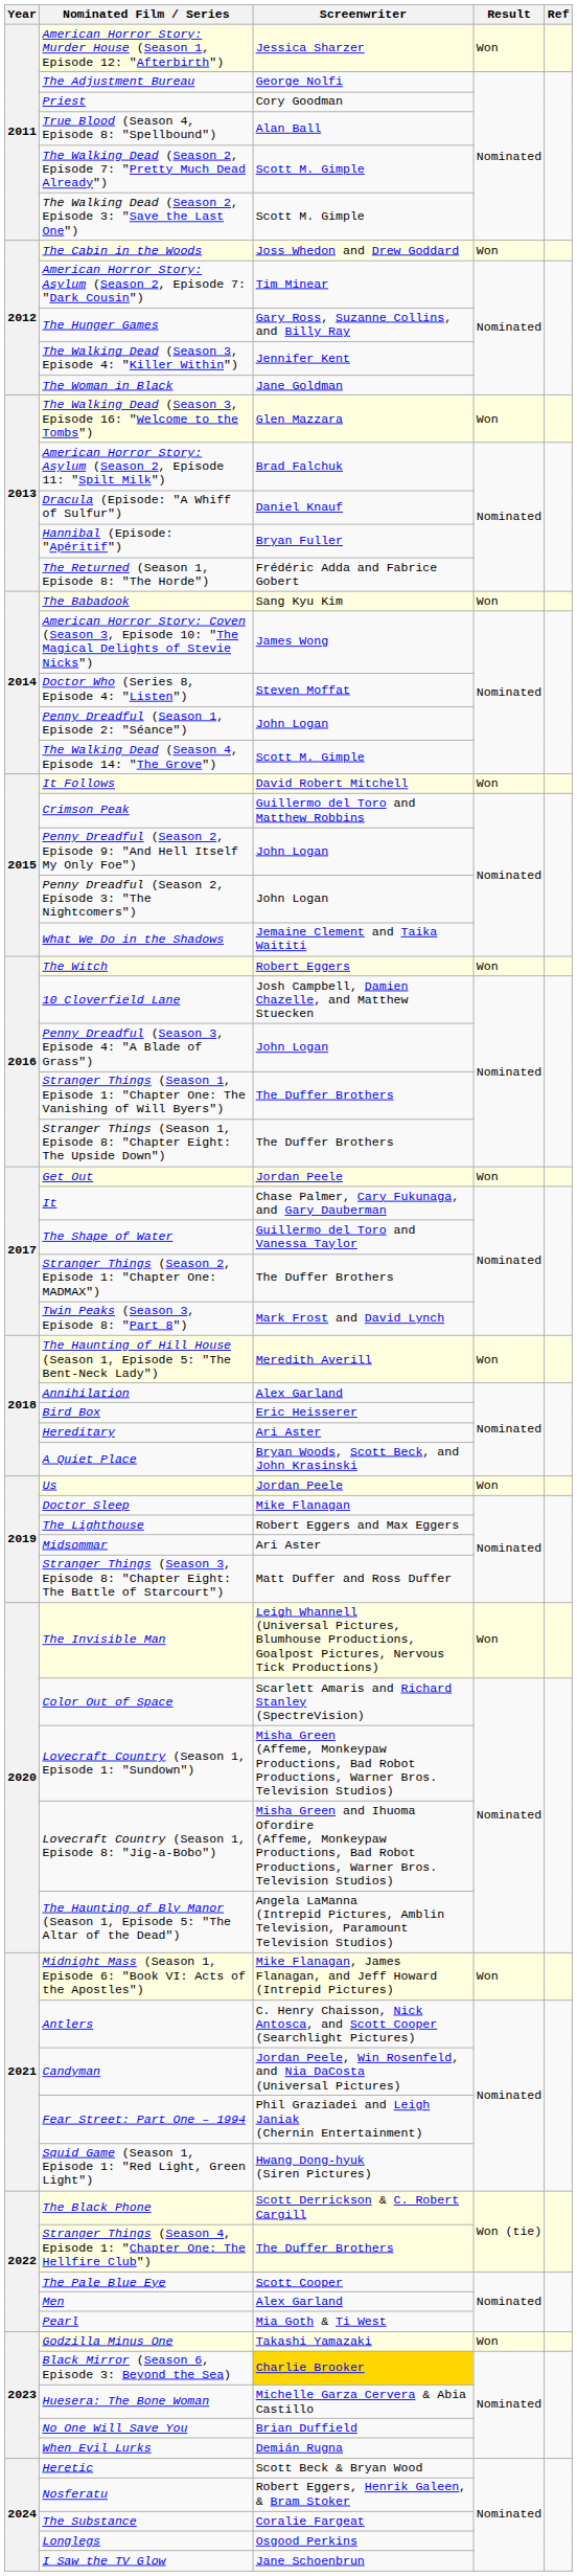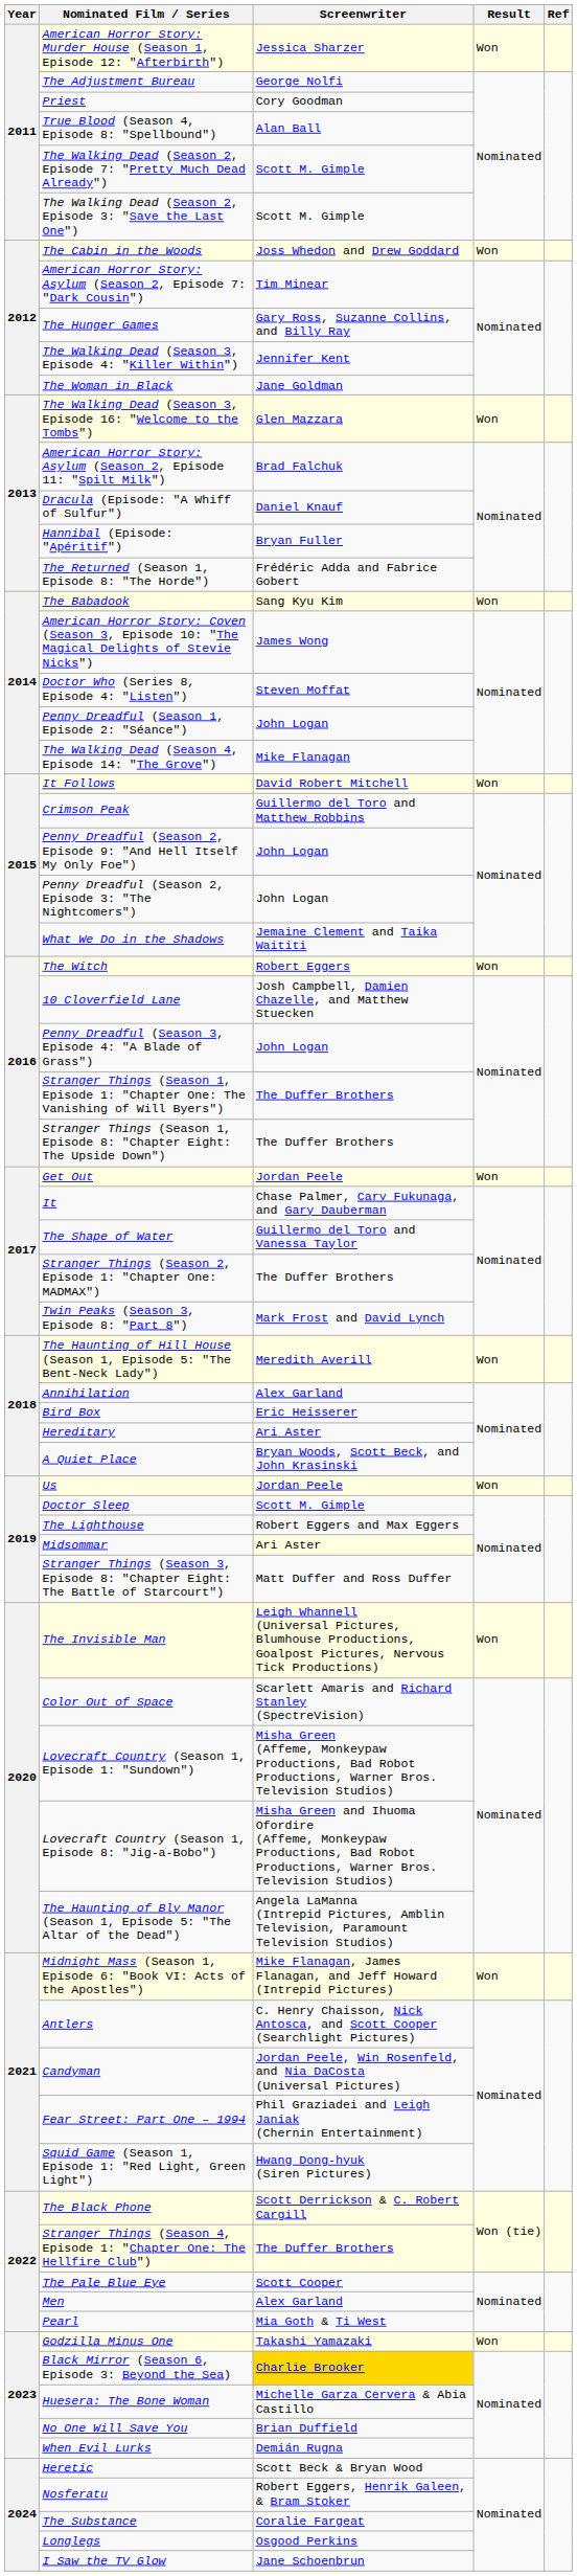 <table class="wikitable sortable">
 <tr>
 <th>Year</th>
 <th>Nominated Film / Series</th>
 <th>Screenwriter</th>
 <th>Result</th>
 <th>Ref</th>
 </tr>
 <tr style="background: lightyellow">
 <th rowspan="6">2011</th>
 <td><em><a href='#'>American Horror Story: Murder House</a></em> (<a href='#'>Season 1</a>, Episode 12: "<a href='#'>Afterbirth</a>")</td>
 <td><a href='#'>Jessica Sharzer</a></td>
 <td>Won</td>
 <td></td>
 </tr>
 <tr>
 <td><em><a href='#'>The Adjustment Bureau</a></em></td>
 <td><a href='#'>George Nolfi</a></td>
 <td rowspan="5">Nominated</td>
 <td rowspan="5"></td>
 </tr>
 <tr>
 <td><em><a href='#'>Priest</a></em></td>
 <td>Cory Goodman</td>
 </tr>
 <tr>
 <td><em><a href='#'>True Blood</a></em> (Season 4, Episode 8: "Spellbound")</td>
 <td><a href='#'>Alan Ball</a></td>
 </tr>
 <tr>
 <td><em><a href='#'>The Walking Dead</a></em> (<a href='#'>Season 2</a>, Episode 7: "<a href='#'>Pretty Much Dead Already</a>")</td>
 <td><a href='#'>Scott M. Gimple</a></td>
 </tr>
 <tr>
 <td><em>The Walking Dead</em> (<a href='#'>Season 2</a>, Episode 3: "<a href='#'>Save the Last One</a>")</td>
 <td>Scott M. Gimple</td>
 </tr>
 <tr style="background: lightyellow">
 <th rowspan="5">2012</th>
 <td><em><a href='#'>The Cabin in the Woods</a></em></td>
 <td><a href='#'>Joss Whedon</a> and <a href='#'>Drew Goddard</a></td>
 <td>Won</td>
 <td></td>
 </tr>
 <tr>
 <td><em><a href='#'>American Horror Story: Asylum</a></em> (<a href='#'>Season 2</a>, Episode 7: "<a href='#'>Dark Cousin</a>")</td>
 <td><a href='#'>Tim Minear</a></td>
 <td rowspan="4">Nominated</td>
 <td rowspan="4"></td>
 </tr>
 <tr>
 <td><em><a href='#'>The Hunger Games</a></em></td>
 <td><a href='#'>Gary Ross</a>, <a href='#'>Suzanne Collins</a>, and <a href='#'>Billy Ray</a></td>
 </tr>
 <tr>
 <td><em><a href='#'>The Walking Dead</a></em> (<a href='#'>Season 3</a>, Episode 4: "<a href='#'>Killer Within</a>")</td>
 <td><a href='#'>Jennifer Kent</a></td>
 </tr>
 <tr>
 <td><em><a href='#'>The Woman in Black</a></em></td>
 <td><a href='#'>Jane Goldman</a></td>
 </tr>
 <tr style="background: lightyellow">
 <th rowspan="5">2013</th>
 <td><em><a href='#'>The Walking Dead</a></em> (<a href='#'>Season 3</a>, Episode 16: "<a href='#'>Welcome to the Tombs</a>")</td>
 <td><a href='#'>Glen Mazzara</a></td>
 <td>Won</td>
 <td></td>
 </tr>
 <tr>
 <td><em><a href='#'>American Horror Story: Asylum</a></em> (<a href='#'>Season 2</a>, Episode 11: "<a href='#'>Spilt Milk</a>")</td>
 <td><a href='#'>Brad Falchuk</a></td>
 <td rowspan="4">Nominated</td>
 <td rowspan="4"></td>
 </tr>
 <tr>
 <td><em><a href='#'>Dracula</a></em> (Episode: "A Whiff of Sulfur")</td>
 <td><a href='#'>Daniel Knauf</a></td>
 </tr>
 <tr>
 <td><em><a href='#'>Hannibal</a></em> (Episode: "<a href='#'>Apéritif</a>")</td>
 <td><a href='#'>Bryan Fuller</a></td>
 </tr>
 <tr>
 <td><em><a href='#'>The Returned</a></em> (Season 1, Episode 8: "The Horde")</td>
 <td>Frédéric Adda and Fabrice Gobert</td>
 </tr>
 <tr style="background: lightyellow">
 <th rowspan="5">2014</th>
 <td><em><a href='#'>The Babadook</a></em></td>
 <td>Sang Kyu Kim</td>
 <td>Won</td>
 <td></td>
 </tr>
 <tr>
 <td><em><a href='#'>American Horror Story: Coven</a></em> (<a href='#'>Season 3</a>, Episode 10: "<a href='#'>The Magical Delights of Stevie Nicks</a>")</td>
 <td><a href='#'>James Wong</a></td>
 <td rowspan="4">Nominated</td>
 <td rowspan="4"></td>
 </tr>
 <tr>
 <td><em><a href='#'>Doctor Who</a></em> (Series 8, Episode 4: "<a href='#'>Listen</a>")</td>
 <td><a href='#'>Steven Moffat</a></td>
 </tr>
 <tr>
 <td><em><a href='#'>Penny Dreadful</a></em> (<a href='#'>Season 1</a>, Episode 2: "Séance")</td>
 <td><a href='#'>John Logan</a></td>
 </tr>
 <tr>
 <td><em><a href='#'>The Walking Dead</a></em> (<a href='#'>Season 4</a>, Episode 14: "<a href='#'>The Grove</a>")</td>
-<td><a href='#'>Scott M. Gimple</a></td>
+<td><a href='#'>Mike Flanagan</a></td>
 </tr>
 <tr style="background: lightyellow">
 <th rowspan="5">2015</th>
 <td><em><a href='#'>It Follows</a></em></td>
 <td><a href='#'>David Robert Mitchell</a></td>
 <td>Won</td>
 <td></td>
 </tr>
 <tr>
 <td><em><a href='#'>Crimson Peak</a></em></td>
 <td><a href='#'>Guillermo del Toro</a> and <a href='#'>Matthew Robbins</a></td>
 <td rowspan="4">Nominated</td>
 <td rowspan="4"></td>
 </tr>
 <tr>
 <td><em><a href='#'>Penny Dreadful</a></em> (<a href='#'>Season 2</a>, Episode 9: "And Hell Itself My Only Foe")</td>
 <td><a href='#'>John Logan</a></td>
 </tr>
 <tr>
 <td><em>Penny Dreadful</em> (Season 2, Episode 3: "The Nightcomers")</td>
 <td>John Logan</td>
 </tr>
 <tr>
 <td><em><a href='#'>What We Do in the Shadows</a></em></td>
 <td><a href='#'>Jemaine Clement</a> and <a href='#'>Taika Waititi</a></td>
 </tr>
 <tr style="background: lightyellow">
 <th rowspan="5">2016</th>
 <td><em><a href='#'>The Witch</a></em></td>
 <td><a href='#'>Robert Eggers</a></td>
 <td>Won</td>
 <td></td>
 </tr>
 <tr>
 <td><em><a href='#'>10 Cloverfield Lane</a></em></td>
 <td>Josh Campbell, <a href='#'>Damien Chazelle</a>, and Matthew Stuecken</td>
 <td rowspan="4">Nominated</td>
 <td rowspan="4"></td>
 </tr>
 <tr>
 <td><em><a href='#'>Penny Dreadful</a></em> (<a href='#'>Season 3</a>, Episode 4: "A Blade of Grass")</td>
 <td><a href='#'>John Logan</a></td>
 </tr>
 <tr>
 <td><em><a href='#'>Stranger Things</a></em> (<a href='#'>Season 1</a>, Episode 1: "Chapter One: The Vanishing of Will Byers")</td>
 <td><a href='#'>The Duffer Brothers</a></td>
 </tr>
 <tr>
 <td><em>Stranger Things</em> (Season 1, Episode 8: "Chapter Eight: The Upside Down")</td>
 <td>The Duffer Brothers</td>
 </tr>
 <tr style="background: lightyellow">
 <th rowspan="5">2017</th>
 <td><em><a href='#'>Get Out</a></em></td>
 <td><a href='#'>Jordan Peele</a></td>
 <td>Won</td>
 <td></td>
 </tr>
 <tr>
 <td><em><a href='#'>It</a></em></td>
 <td>Chase Palmer, <a href='#'>Cary Fukunaga</a>, and <a href='#'>Gary Dauberman</a></td>
 <td rowspan="4">Nominated</td>
 <td rowspan="4"></td>
 </tr>
 <tr>
 <td><em><a href='#'>The Shape of Water</a></em></td>
 <td><a href='#'>Guillermo del Toro</a> and <a href='#'>Vanessa Taylor</a></td>
 </tr>
 <tr>
 <td><em><a href='#'>Stranger Things</a></em> (<a href='#'>Season 2</a>, Episode 1: "Chapter One: MADMAX")</td>
 <td>The Duffer Brothers</td>
 </tr>
 <tr>
 <td><em><a href='#'>Twin Peaks</a></em> (<a href='#'>Season 3</a>, Episode 8: "<a href='#'>Part 8</a>")</td>
 <td><a href='#'>Mark Frost</a> and <a href='#'>David Lynch</a></td>
 </tr>
 <tr style="background: lightyellow">
 <th rowspan="5">2018</th>
 <td><em><a href='#'>The Haunting of Hill House</a></em> (Season 1, Episode 5: "The Bent-Neck Lady")</td>
 <td><a href='#'>Meredith Averill</a></td>
 <td>Won</td>
 <td></td>
 </tr>
 <tr>
 <td><em><a href='#'>Annihilation</a></em></td>
 <td><a href='#'>Alex Garland</a></td>
 <td rowspan="4">Nominated</td>
 <td rowspan="4"></td>
 </tr>
 <tr>
 <td><em><a href='#'>Bird Box</a></em></td>
 <td><a href='#'>Eric Heisserer</a></td>
 </tr>
 <tr>
 <td><em><a href='#'>Hereditary</a></em></td>
 <td><a href='#'>Ari Aster</a></td>
 </tr>
 <tr>
 <td><em><a href='#'>A Quiet Place</a></em></td>
 <td><a href='#'>Bryan Woods</a>, <a href='#'>Scott Beck</a>, and <a href='#'>John Krasinski</a></td>
 </tr>
 <tr style="background: lightyellow">
 <th rowspan="5">2019</th>
 <td><em><a href='#'>Us</a></em></td>
 <td><a href='#'>Jordan Peele</a></td>
 <td>Won</td>
 <td></td>
 </tr>
 <tr>
 <td><em><a href='#'>Doctor Sleep</a></em></td>
-<td><a href='#'>Mike Flanagan</a></td>
+<td><a href='#'>Scott M. Gimple</a></td>
 <td rowspan="4">Nominated</td>
 <td rowspan="4"></td>
 </tr>
 <tr>
 <td><em><a href='#'>The Lighthouse</a></em></td>
 <td>Robert Eggers and Max Eggers</td>
 </tr>
 <tr>
 <td><em><a href='#'>Midsommar</a></em></td>
-<td>Ari Aster</td>
+<td style="background: lightyellow;">Ari Aster</td>
 </tr>
 <tr>
 <td><em><a href='#'>Stranger Things</a></em> (<a href='#'>Season 3</a>, Episode 8: "Chapter Eight: The Battle of Starcourt")</td>
 <td>Matt Duffer and Ross Duffer</td>
 </tr>
 <tr style="background: lightyellow">
 <th rowspan="5">2020</th>
 <td><em><a href='#'>The Invisible Man</a></em></td>
 <td><a href='#'>Leigh Whannell</a><br>(Universal Pictures, Blumhouse Productions, Goalpost Pictures, Nervous Tick Productions)</td>
 <td>Won</td>
 <td></td>
 </tr>
 <tr>
 <td><em><a href='#'>Color Out of Space</a></em></td>
 <td>Scarlett Amaris and <a href='#'>Richard Stanley</a><br>(SpectreVision)</td>
 <td rowspan="4">Nominated</td>
 <td rowspan="4"></td>
 </tr>
 <tr>
 <td><em><a href='#'>Lovecraft Country</a></em> (Season 1, Episode 1: "Sundown")</td>
 <td><a href='#'>Misha Green</a><br>(Affeme, Monkeypaw Productions, Bad Robot Productions, Warner Bros. Television Studios)</td>
 </tr>
 <tr>
 <td><em>Lovecraft Country</em> (Season 1, Episode 8: "Jig-a-Bobo")</td>
 <td><a href='#'>Misha Green</a> and Ihuoma Ofordire<br>(Affeme, Monkeypaw Productions, Bad Robot Productions, Warner Bros. Television Studios)</td>
 </tr>
 <tr>
 <td><em><a href='#'>The Haunting of Bly Manor</a></em> (Season 1, Episode 5: "The Altar of the Dead")</td>
 <td>Angela LaManna<br>(Intrepid Pictures, Amblin Television, Paramount Television Studios)</td>
 </tr>
 <tr style="background: lightyellow">
 <th rowspan="5">2021</th>
 <td><em><a href='#'>Midnight Mass</a></em> (Season 1, Episode 6: "Book VI: Acts of the Apostles")</td>
 <td><a href='#'>Mike Flanagan</a>, James Flanagan, and Jeff Howard<br>(Intrepid Pictures)</td>
 <td>Won</td>
 <td></td>
 </tr>
 <tr>
 <td><em><a href='#'>Antlers</a></em></td>
 <td>C. Henry Chaisson, <a href='#'>Nick Antosca</a>, and <a href='#'>Scott Cooper</a><br>(Searchlight Pictures)</td>
 <td rowspan="4">Nominated</td>
 <td rowspan="4"></td>
 </tr>
 <tr>
 <td><em><a href='#'>Candyman</a></em></td>
 <td><a href='#'>Jordan Peele</a>, <a href='#'>Win Rosenfeld</a>, and <a href='#'>Nia DaCosta</a><br>(Universal Pictures)</td>
 </tr>
 <tr>
 <td><em><a href='#'>Fear Street: Part One – 1994</a></em></td>
 <td>Phil Graziadei and <a href='#'>Leigh Janiak</a><br>(Chernin Entertainment)</td>
 </tr>
 <tr>
 <td><em><a href='#'>Squid Game</a></em> (Season 1, Episode 1: "Red Light, Green Light")</td>
 <td><a href='#'>Hwang Dong-hyuk</a><br>(Siren Pictures)</td>
 </tr>
 <tr style="background: lightyellow">
 <th rowspan="5">2022</th>
 <td><em><a href='#'>The Black Phone</a></em></td>
 <td><a href='#'>Scott Derrickson</a> & <a href='#'>C. Robert Cargill</a></td>
 <td rowspan="2">Won (tie)</td>
 <td rowspan="2"></td>
 </tr>
 <tr style="background: lightyellow">
 <td><em><a href='#'>Stranger Things</a></em> (<a href='#'>Season 4</a>, Episode 1: "<a href='#'>Chapter One: The Hellfire Club</a>")</td>
 <td><a href='#'>The Duffer Brothers</a></td>
 </tr>
 <tr>
 <td><em><a href='#'>The Pale Blue Eye</a></em></td>
 <td><a href='#'>Scott Cooper</a></td>
 <td rowspan="3">Nominated</td>
 <td rowspan="3"></td>
 </tr>
 <tr>
 <td><em><a href='#'>Men</a></em></td>
 <td><a href='#'>Alex Garland</a></td>
 </tr>
 <tr>
 <td><a href='#'><em>Pearl</em></a></td>
 <td><a href='#'>Mia Goth</a> & <a href='#'>Ti West</a></td>
 </tr>
 <tr style="background: lightyellow">
 <th rowspan="5">2023</th>
 <td><em><a href='#'>Godzilla Minus One</a></em></td>
 <td><a href='#'>Takashi Yamazaki</a></td>
 <td>Won</td>
 <td></td>
 </tr>
 <tr>
 <td><em><a href='#'>Black Mirror</a></em> (<a href='#'>Season 6</a>, Episode 3: <a href='#'>Beyond the Sea</a>)</td>
 <td style="background: gold;"><a href='#'>Charlie Brooker</a></td>
 <td rowspan="4">Nominated</td>
 <td rowspan="4"></td>
 </tr>
 <tr>
 <td><em><a href='#'>Huesera: The Bone Woman</a></em></td>
 <td><a href='#'>Michelle Garza Cervera</a> & Abia Castillo</td>
 </tr>
 <tr>
 <td><em><a href='#'>No One Will Save You</a></em></td>
 <td><a href='#'>Brian Duffield</a></td>
 </tr>
 <tr>
 <td><em><a href='#'>When Evil Lurks</a></em></td>
 <td><a href='#'>Demián Rugna</a></td>
 </tr>
 <tr>
 <th rowspan="5">2024</th>
 <td><em><a href='#'>Heretic</a></em></td>
 <td>Scott Beck & Bryan Wood</td>
 <td rowspan="5">Nominated</td>
 <td rowspan="5"></td>
 </tr>
 <tr>
 <td><em><a href='#'>Nosferatu</a></em></td>
 <td>Robert Eggers, <a href='#'>Henrik Galeen</a>, & <a href='#'>Bram Stoker</a></td>
 </tr>
 <tr>
 <td><em><a href='#'>The Substance</a></em></td>
 <td><a href='#'>Coralie Fargeat</a></td>
 </tr>
 <tr>
 <td><em><a href='#'>Longlegs</a></em></td>
 <td><a href='#'>Osgood Perkins</a></td>
 </tr>
 <tr>
 <td><em><a href='#'>I Saw the TV Glow</a></em></td>
 <td><a href='#'>Jane Schoenbrun</a></td>
 </tr>
 </table>
